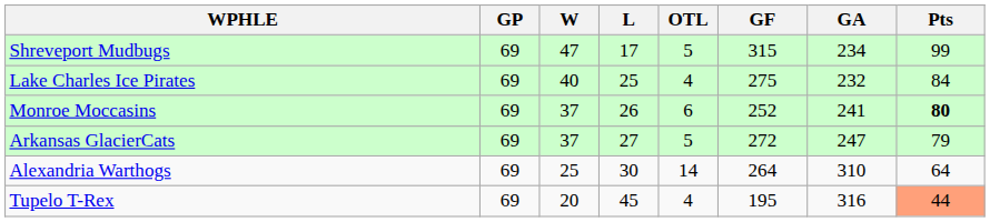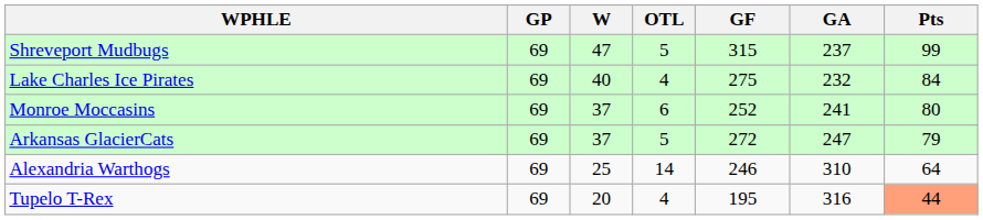 <table class="wikitable">
 <tr>
 <th width="40%" bgcolor="#e0e0e0">WPHLE</th>
 <th width="5%" bgcolor="#e0e0e0">GP</th>
 <th width="5%" bgcolor="#e0e0e0">W</th>
-<th width="5%" bgcolor="#e0e0e0">L</th>
 <th width="5%" bgcolor="#e0e0e0">OTL</th>
 <th width="7.5%" bgcolor="#e0e0e0">GF</th>
 <th width="7.5%" bgcolor="#e0e0e0">GA</th>
 <th width="7.5%" bgcolor="#e0e0e0">Pts</th>
 </tr>
 <tr align="center" bgcolor="#CCFFCC">
 <td align="left"><a href='#'>Shreveport Mudbugs</a></td>
 <td>69</td>
 <td>47</td>
-<td>17</td>
 <td>5</td>
 <td>315</td>
-<td>234</td>
+<td>237</td>
 <td>99</td>
 </tr>
 <tr align="center" bgcolor="#CCFFCC">
 <td align="left"><a href='#'>Lake Charles Ice Pirates</a></td>
 <td>69</td>
 <td>40</td>
-<td>25</td>
 <td>4</td>
 <td>275</td>
 <td>232</td>
 <td>84</td>
 </tr>
 <tr align="center" bgcolor="#CCFFCC">
 <td align="left"><a href='#'>Monroe Moccasins</a></td>
 <td>69</td>
 <td>37</td>
-<td>26</td>
 <td>6</td>
 <td>252</td>
 <td>241</td>
-<td><strong>80</strong></td>
+<td>80</td>
 </tr>
 <tr align="center" bgcolor="#CCFFCC">
 <td align="left"><a href='#'>Arkansas GlacierCats</a></td>
 <td>69</td>
 <td>37</td>
-<td>27</td>
 <td>5</td>
 <td>272</td>
 <td>247</td>
 <td>79</td>
 </tr>
 <tr align="center">
 <td align="left"><a href='#'>Alexandria Warthogs</a></td>
 <td>69</td>
 <td>25</td>
-<td>30</td>
 <td>14</td>
-<td>264</td>
+<td>246</td>
 <td>310</td>
 <td>64</td>
 </tr>
 <tr align="center">
 <td align="left"><a href='#'>Tupelo T-Rex</a></td>
 <td>69</td>
 <td>20</td>
-<td>45</td>
 <td>4</td>
 <td>195</td>
 <td>316</td>
 <td style="background: lightsalmon;">44</td>
 </tr>
 </table>
